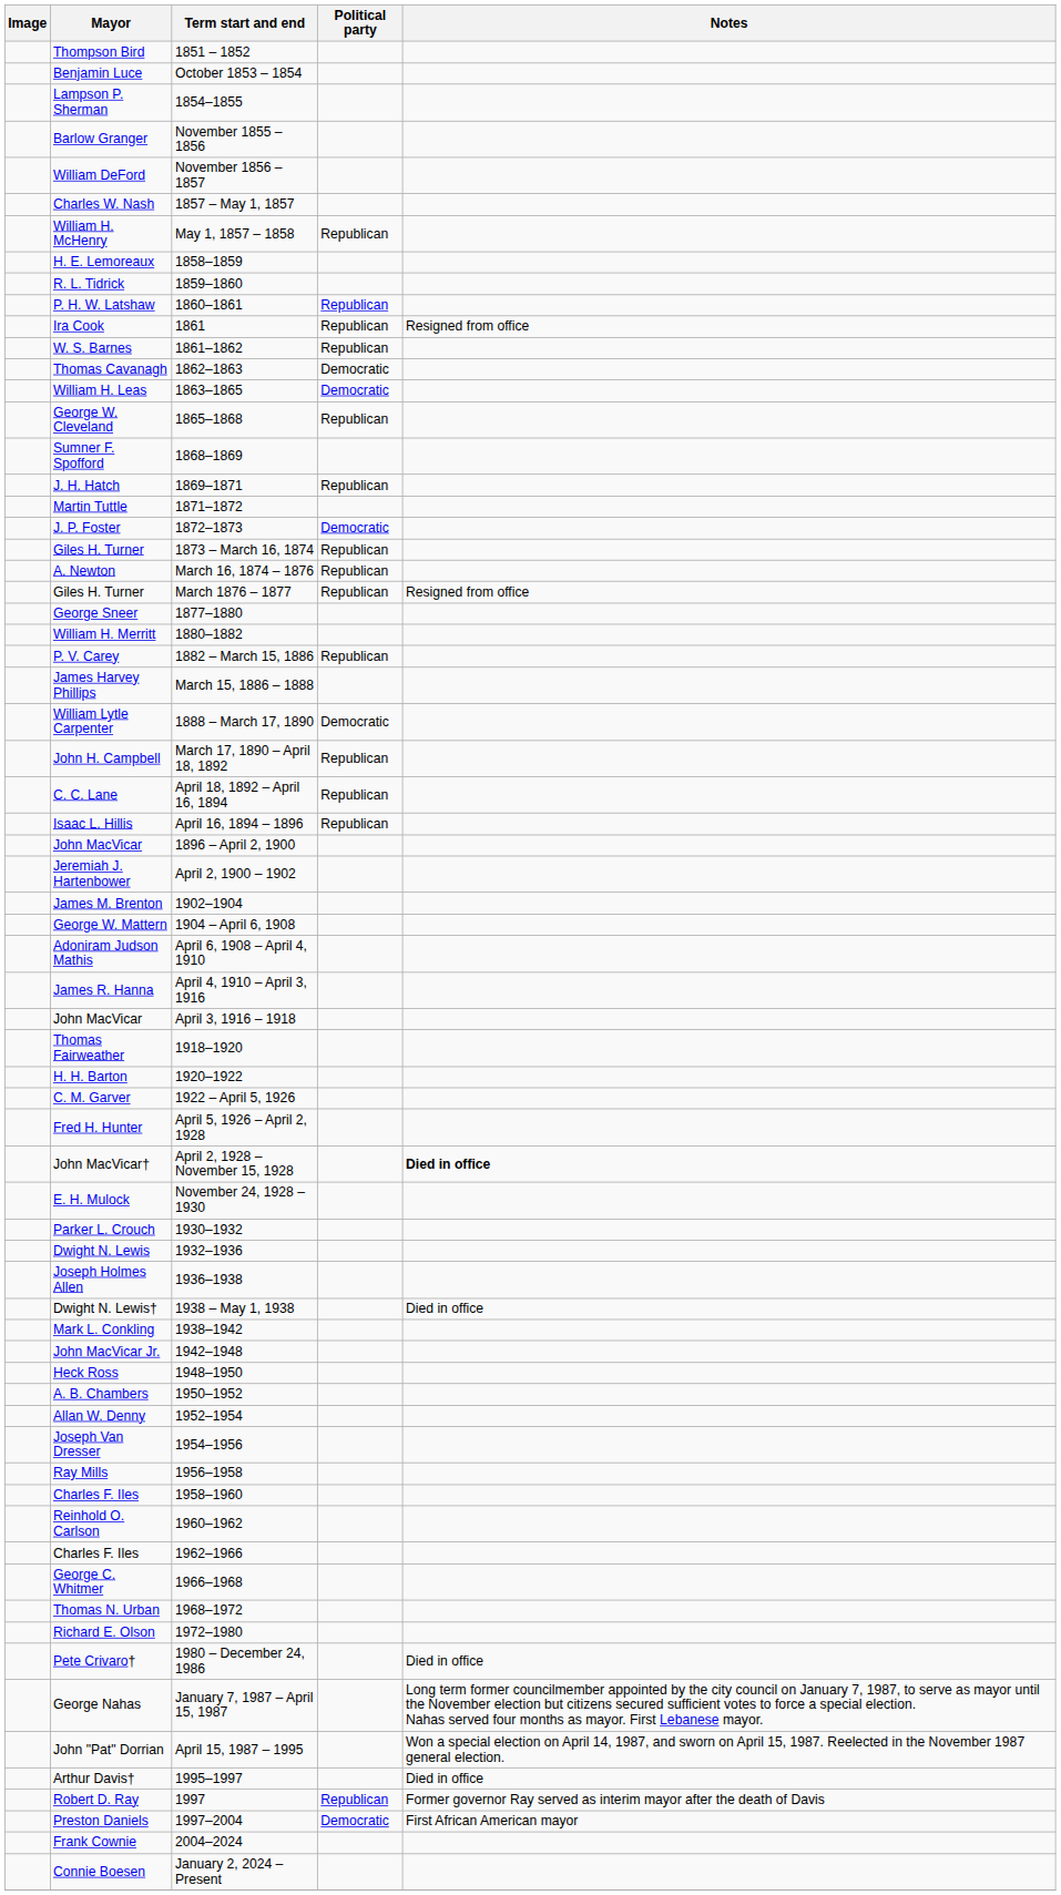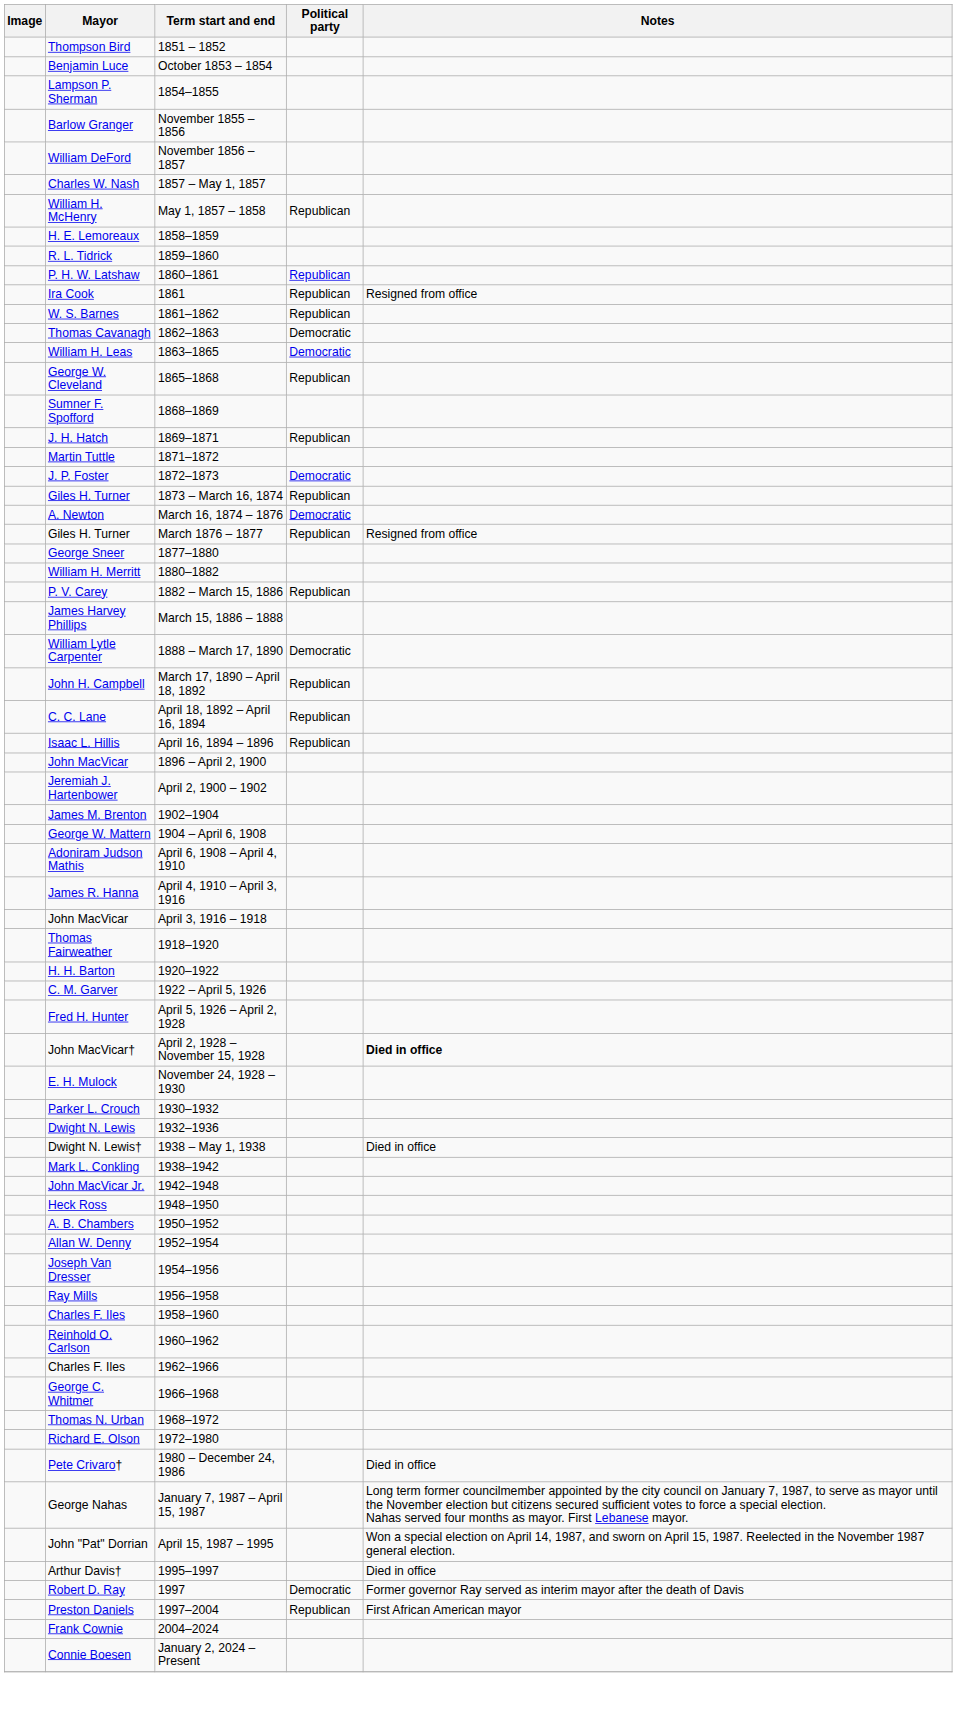 <table class="wikitable">
 <tr>
 <th>Image</th>
 <th>Mayor</th>
 <th>Term start and end</th>
 <th>Political party</th>
 <th>Notes</th>
 </tr>
 <tr>
 <td></td>
 <td><a href='#'>Thompson Bird</a></td>
 <td>1851 – 1852</td>
 <td></td>
 <td></td>
 </tr>
 <tr>
 <td></td>
 <td><a href='#'>Benjamin Luce</a></td>
 <td>October 1853 – 1854</td>
 <td></td>
 <td></td>
 </tr>
 <tr>
 <td></td>
 <td><a href='#'>Lampson P. Sherman</a></td>
 <td>1854–1855</td>
 <td></td>
 <td></td>
 </tr>
 <tr>
 <td></td>
 <td><a href='#'>Barlow Granger</a></td>
 <td>November 1855 – 1856</td>
 <td></td>
 <td></td>
 </tr>
 <tr>
 <td></td>
 <td><a href='#'>William DeFord</a></td>
 <td>November 1856 – 1857</td>
 <td></td>
 <td></td>
 </tr>
 <tr>
 <td></td>
 <td><a href='#'>Charles W. Nash</a></td>
 <td>1857 – May 1, 1857</td>
 <td></td>
 <td></td>
 </tr>
 <tr>
 <td></td>
 <td><a href='#'>William H. McHenry</a></td>
 <td>May 1, 1857 – 1858</td>
 <td>Republican</td>
 <td></td>
 </tr>
 <tr>
 <td></td>
 <td><a href='#'>H. E. Lemoreaux</a></td>
 <td>1858–1859</td>
 <td></td>
 <td></td>
 </tr>
 <tr>
 <td></td>
 <td><a href='#'>R. L. Tidrick</a></td>
 <td>1859–1860</td>
 <td></td>
 <td></td>
 </tr>
 <tr>
 <td></td>
 <td><a href='#'>P. H. W. Latshaw</a></td>
 <td>1860–1861</td>
 <td><a href='#'>Republican</a></td>
 <td></td>
 </tr>
 <tr>
 <td></td>
 <td><a href='#'>Ira Cook</a></td>
 <td>1861</td>
 <td>Republican</td>
 <td>Resigned from office</td>
 </tr>
 <tr>
 <td></td>
 <td><a href='#'>W. S. Barnes</a></td>
 <td>1861–1862</td>
 <td>Republican</td>
 <td></td>
 </tr>
 <tr>
 <td></td>
 <td><a href='#'>Thomas Cavanagh</a></td>
 <td>1862–1863</td>
 <td>Democratic</td>
 <td></td>
 </tr>
 <tr>
 <td></td>
 <td><a href='#'>William H. Leas</a></td>
 <td>1863–1865</td>
 <td><a href='#'>Democratic</a></td>
 <td></td>
 </tr>
 <tr>
 <td></td>
 <td><a href='#'>George W. Cleveland</a></td>
 <td>1865–1868</td>
 <td>Republican</td>
 <td></td>
 </tr>
 <tr>
 <td></td>
 <td><a href='#'>Sumner F. Spofford</a></td>
 <td>1868–1869</td>
 <td></td>
 <td></td>
 </tr>
 <tr>
 <td></td>
 <td><a href='#'>J. H. Hatch</a></td>
 <td>1869–1871</td>
 <td>Republican</td>
 <td></td>
 </tr>
 <tr>
 <td></td>
 <td><a href='#'>Martin Tuttle</a></td>
 <td>1871–1872</td>
 <td></td>
 <td></td>
 </tr>
 <tr>
 <td></td>
 <td><a href='#'>J. P. Foster</a></td>
 <td>1872–1873</td>
 <td><a href='#'>Democratic</a></td>
 <td></td>
 </tr>
 <tr>
 <td></td>
 <td><a href='#'>Giles H. Turner</a></td>
 <td>1873 – March 16, 1874</td>
 <td>Republican</td>
 <td></td>
 </tr>
 <tr>
 <td></td>
 <td><a href='#'>A. Newton</a></td>
 <td>March 16, 1874 – 1876</td>
-<td>Republican</td>
+<td><a href='#'>Democratic</a></td>
 <td></td>
 </tr>
 <tr>
 <td></td>
 <td>Giles H. Turner</td>
 <td>March 1876 – 1877</td>
 <td>Republican</td>
 <td>Resigned from office</td>
 </tr>
 <tr>
 <td></td>
 <td><a href='#'>George Sneer</a></td>
 <td>1877–1880</td>
 <td></td>
 <td></td>
 </tr>
 <tr>
 <td></td>
 <td><a href='#'>William H. Merritt</a></td>
 <td>1880–1882</td>
 <td></td>
 <td></td>
 </tr>
 <tr>
 <td></td>
 <td><a href='#'>P. V. Carey</a></td>
 <td>1882 – March 15, 1886</td>
 <td>Republican</td>
 <td></td>
 </tr>
 <tr>
 <td></td>
 <td><a href='#'>James Harvey Phillips</a></td>
 <td>March 15, 1886 – 1888</td>
 <td></td>
 <td></td>
 </tr>
 <tr>
 <td></td>
 <td><a href='#'>William Lytle Carpenter</a></td>
 <td>1888 – March 17, 1890</td>
 <td>Democratic</td>
 <td></td>
 </tr>
 <tr>
 <td></td>
 <td><a href='#'>John H. Campbell</a></td>
 <td>March 17, 1890 – April 18, 1892</td>
 <td>Republican</td>
 <td></td>
 </tr>
 <tr>
 <td></td>
 <td><a href='#'>C. C. Lane</a></td>
 <td>April 18, 1892 – April 16, 1894</td>
 <td>Republican</td>
 <td></td>
 </tr>
 <tr>
 <td></td>
 <td><a href='#'>Isaac L. Hillis</a></td>
 <td>April 16, 1894 – 1896</td>
 <td>Republican</td>
 <td></td>
 </tr>
 <tr>
 <td></td>
 <td><a href='#'>John MacVicar</a></td>
 <td>1896 – April 2, 1900</td>
 <td></td>
 <td></td>
 </tr>
 <tr>
 <td></td>
 <td><a href='#'>Jeremiah J. Hartenbower</a></td>
 <td>April 2, 1900 – 1902</td>
 <td></td>
 <td></td>
 </tr>
 <tr>
 <td></td>
 <td><a href='#'>James M. Brenton</a></td>
 <td>1902–1904</td>
 <td></td>
 <td></td>
 </tr>
 <tr>
 <td></td>
 <td><a href='#'>George W. Mattern</a></td>
 <td>1904 – April 6, 1908</td>
 <td></td>
 <td></td>
 </tr>
 <tr>
 <td></td>
 <td><a href='#'>Adoniram Judson Mathis</a></td>
 <td>April 6, 1908 – April 4, 1910</td>
 <td></td>
 <td></td>
 </tr>
 <tr>
 <td></td>
 <td><a href='#'>James R. Hanna</a></td>
 <td>April 4, 1910 – April 3, 1916</td>
 <td></td>
 <td></td>
 </tr>
 <tr>
 <td></td>
 <td>John MacVicar</td>
 <td>April 3, 1916 – 1918</td>
 <td></td>
 <td></td>
 </tr>
 <tr>
 <td></td>
 <td><a href='#'>Thomas Fairweather</a></td>
 <td>1918–1920</td>
 <td></td>
 <td></td>
 </tr>
 <tr>
 <td></td>
 <td><a href='#'>H. H. Barton</a></td>
 <td>1920–1922</td>
 <td></td>
 <td></td>
 </tr>
 <tr>
 <td></td>
 <td><a href='#'>C. M. Garver</a></td>
 <td>1922 – April 5, 1926</td>
 <td></td>
 <td></td>
 </tr>
 <tr>
 <td></td>
 <td><a href='#'>Fred H. Hunter</a></td>
 <td>April 5, 1926 – April 2, 1928</td>
 <td></td>
 <td></td>
 </tr>
 <tr>
 <td></td>
 <td>John MacVicar†</td>
 <td>April 2, 1928 – November 15, 1928</td>
 <td></td>
 <td><strong>Died in office</strong></td>
 </tr>
 <tr>
 <td></td>
 <td><a href='#'>E. H. Mulock</a></td>
 <td>November 24, 1928 – 1930</td>
 <td></td>
 <td></td>
 </tr>
 <tr>
 <td></td>
 <td><a href='#'>Parker L. Crouch</a></td>
 <td>1930–1932</td>
 <td></td>
 <td></td>
 </tr>
 <tr>
 <td></td>
 <td><a href='#'>Dwight N. Lewis</a></td>
 <td>1932–1936</td>
 <td></td>
 <td></td>
 </tr>
 <tr>
 <td></td>
-<td><a href='#'>Joseph Holmes Allen</a></td>
-<td>1936–1938</td>
-<td></td>
-<td></td>
-</tr>
-<tr>
-<td></td>
 <td>Dwight N. Lewis†</td>
 <td>1938 – May 1, 1938</td>
 <td></td>
 <td>Died in office</td>
 </tr>
 <tr>
 <td></td>
 <td><a href='#'>Mark L. Conkling</a></td>
 <td>1938–1942</td>
 <td></td>
 <td></td>
 </tr>
 <tr>
 <td></td>
 <td><a href='#'>John MacVicar Jr.</a></td>
 <td>1942–1948</td>
 <td></td>
 <td></td>
 </tr>
 <tr>
 <td></td>
 <td><a href='#'>Heck Ross</a></td>
 <td>1948–1950</td>
 <td></td>
 <td></td>
 </tr>
 <tr>
 <td></td>
 <td><a href='#'>A. B. Chambers</a></td>
 <td>1950–1952</td>
 <td></td>
 <td></td>
 </tr>
 <tr>
 <td></td>
 <td><a href='#'>Allan W. Denny</a></td>
 <td>1952–1954</td>
 <td></td>
 <td></td>
 </tr>
 <tr>
 <td></td>
 <td><a href='#'>Joseph Van Dresser</a></td>
 <td>1954–1956</td>
 <td></td>
 <td></td>
 </tr>
 <tr>
 <td></td>
 <td><a href='#'>Ray Mills</a></td>
 <td>1956–1958</td>
 <td></td>
 <td></td>
 </tr>
 <tr>
 <td></td>
 <td><a href='#'>Charles F. Iles</a></td>
 <td>1958–1960</td>
 <td></td>
 <td></td>
 </tr>
 <tr>
 <td></td>
 <td><a href='#'>Reinhold O. Carlson</a></td>
 <td>1960–1962</td>
 <td></td>
 <td></td>
 </tr>
 <tr>
 <td></td>
 <td>Charles F. Iles</td>
 <td>1962–1966</td>
 <td></td>
 <td></td>
 </tr>
 <tr>
 <td></td>
 <td><a href='#'>George C. Whitmer</a></td>
 <td>1966–1968</td>
 <td></td>
 <td></td>
 </tr>
 <tr>
 <td></td>
 <td><a href='#'>Thomas N. Urban</a></td>
 <td>1968–1972</td>
 <td></td>
 <td></td>
 </tr>
 <tr>
 <td></td>
 <td><a href='#'>Richard E. Olson</a></td>
 <td>1972–1980</td>
 <td></td>
 <td></td>
 </tr>
 <tr>
 <td></td>
 <td><a href='#'>Pete Crivaro</a>†</td>
 <td>1980 – December 24, 1986</td>
 <td></td>
 <td>Died in office</td>
 </tr>
 <tr>
 <td></td>
 <td>George Nahas</td>
 <td>January 7, 1987 – April 15, 1987</td>
 <td></td>
 <td>Long term former councilmember appointed by the city council on January 7, 1987, to serve as mayor until the November election but citizens secured sufficient votes to force a special election.<br> Nahas served four months as mayor. First <a href='#'>Lebanese</a> mayor.</td>
 </tr>
 <tr>
 <td></td>
 <td>John "Pat" Dorrian</td>
 <td>April 15, 1987 – 1995</td>
 <td></td>
 <td>Won a special election on April 14, 1987, and sworn on April 15, 1987. Reelected in the November 1987 general election.</td>
 </tr>
 <tr>
 <td></td>
 <td>Arthur Davis†</td>
 <td>1995–1997</td>
 <td></td>
 <td>Died in office</td>
 </tr>
 <tr>
 <td></td>
 <td><a href='#'>Robert D. Ray</a></td>
 <td>1997</td>
-<td><a href='#'>Republican</a></td>
+<td>Democratic</td>
 <td>Former governor Ray served as interim mayor after the death of Davis</td>
 </tr>
 <tr>
 <td></td>
 <td><a href='#'>Preston Daniels</a></td>
 <td>1997–2004</td>
-<td><a href='#'>Democratic</a></td>
+<td>Republican</td>
 <td>First African American mayor</td>
 </tr>
 <tr>
 <td></td>
 <td><a href='#'>Frank Cownie</a></td>
 <td>2004–2024</td>
 <td></td>
 <td></td>
 </tr>
 <tr>
 <td></td>
 <td><a href='#'>Connie Boesen</a></td>
 <td>January 2, 2024 – Present</td>
 <td></td>
 <td></td>
 </tr>
 <tr>
 </tr>
 </table>
